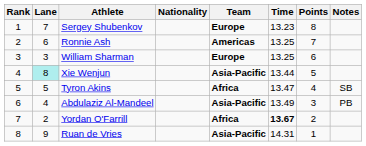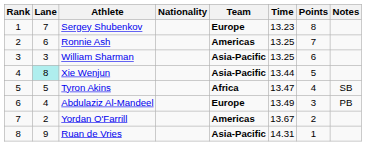 <table class="wikitable sortable" style="text-align:center">
 <tr>
 <th>Rank</th>
 <th>Lane</th>
 <th>Athlete</th>
 <th>Nationality</th>
 <th>Team</th>
 <th>Time</th>
 <th>Points</th>
 <th>Notes</th>
 </tr>
 <tr>
 <td>1</td>
 <td>7</td>
 <td align="left"><a href='#'>Sergey Shubenkov</a></td>
 <td align=left></td>
 <td align=left><strong>Europe</strong></td>
 <td>13.23</td>
 <td>8</td>
 <td></td>
 </tr>
 <tr>
 <td>2</td>
 <td>6</td>
 <td align="left"><a href='#'>Ronnie Ash</a></td>
 <td align=left></td>
 <td align=left><strong>Americas</strong></td>
 <td>13.25</td>
 <td>7</td>
 <td></td>
 </tr>
 <tr>
 <td>3</td>
 <td>3</td>
 <td align="left"><a href='#'>William Sharman</a></td>
 <td align=left></td>
-<td align=left><strong>Europe</strong></td>
+<td align=left><strong>Asia-Pacific</strong></td>
 <td>13.25</td>
 <td>6</td>
 <td></td>
 </tr>
 <tr>
 <td>4</td>
 <td style="background: paleturquoise;">8</td>
 <td align="left"><a href='#'>Xie Wenjun</a></td>
 <td align=left></td>
 <td align=left><strong>Asia-Pacific</strong></td>
 <td>13.44</td>
 <td>5</td>
 <td></td>
 </tr>
 <tr>
 <td>5</td>
 <td>5</td>
 <td align="left"><a href='#'>Tyron Akins</a></td>
 <td align=left></td>
 <td align=left><strong>Africa</strong></td>
 <td>13.47</td>
 <td>4</td>
 <td>SB</td>
 </tr>
 <tr>
 <td>6</td>
 <td>4</td>
 <td align="left"><a href='#'>Abdulaziz Al-Mandeel</a></td>
 <td align=left></td>
-<td align=left><strong>Asia-Pacific</strong></td>
+<td align=left><strong>Europe</strong></td>
 <td>13.49</td>
 <td>3</td>
 <td>PB</td>
 </tr>
 <tr>
 <td>7</td>
 <td>2</td>
 <td align="left"><a href='#'>Yordan O'Farrill</a></td>
 <td align=left></td>
-<td align=left><strong>Africa</strong></td>
-<td><strong>13.67</strong></td>
+<td align=left><strong>Americas</strong></td>
+<td>13.67</td>
 <td>2</td>
 <td></td>
 </tr>
 <tr>
 <td>8</td>
 <td>9</td>
 <td align="left"><a href='#'>Ruan de Vries</a></td>
 <td align=left></td>
 <td align=left><strong>Asia-Pacific</strong></td>
 <td>14.31</td>
 <td>1</td>
 <td></td>
 </tr>
 </table>
